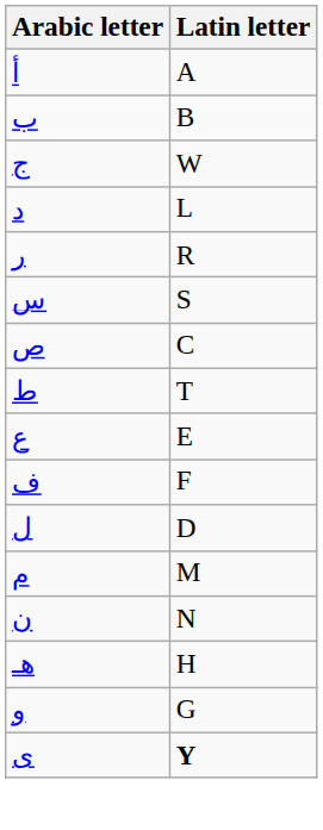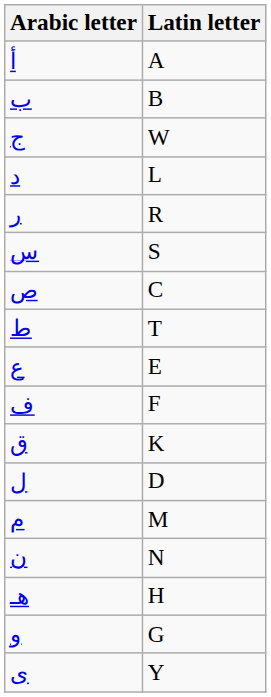 <table class=wikitable>
 <tr>
 <th scope="col">Arabic letter</th>
 <th scope="col">Latin letter</th>
 </tr>
 <tr>
 <td><a href='#'>أ</a></td>
 <td>A</td>
 </tr>
 <tr>
 <td><a href='#'>ب</a></td>
 <td>B</td>
 </tr>
 <tr>
 <td><a href='#'>ج</a></td>
 <td>W</td>
 </tr>
 <tr>
 <td><a href='#'>د</a></td>
 <td>L</td>
 </tr>
 <tr>
 <td><a href='#'>ر</a></td>
 <td>R</td>
 </tr>
 <tr>
 <td><a href='#'>س</a></td>
 <td>S</td>
 </tr>
 <tr>
 <td><a href='#'>ص</a></td>
 <td>C</td>
 </tr>
 <tr>
 <td><a href='#'>ط</a></td>
 <td>T</td>
 </tr>
 <tr>
 <td><a href='#'>ع</a></td>
 <td>E</td>
 </tr>
 <tr>
 <td><a href='#'>ف</a></td>
 <td>F</td>
 </tr>
 <tr>
+<td><a href='#'>ق</a></td>
+<td>K</td>
+</tr>
+<tr>
 <td><a href='#'>ل</a></td>
 <td>D</td>
 </tr>
 <tr>
 <td><a href='#'>م</a></td>
 <td>M</td>
 </tr>
 <tr>
 <td><a href='#'>ن</a></td>
 <td>N</td>
 </tr>
 <tr>
 <td><a href='#'>هـ</a></td>
 <td>H</td>
 </tr>
 <tr>
 <td><a href='#'>و</a></td>
 <td>G</td>
 </tr>
 <tr>
 <td><a href='#'>ی</a></td>
-<td><strong>Y</strong></td>
+<td>Y</td>
 </tr>
 </table>
